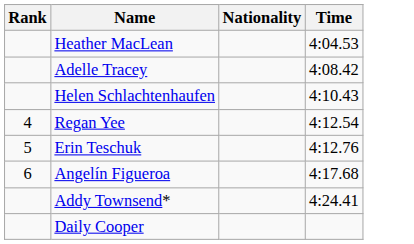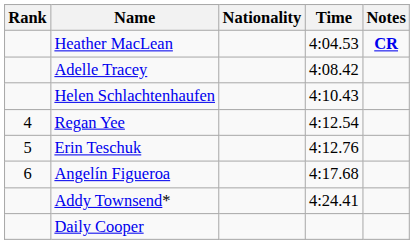 <table class="wikitable sortable" style="text-align:center">
 <tr>
 <th>Rank</th>
 <th>Name</th>
 <th>Nationality</th>
 <th>Time</th>
+<th>Notes</th>
 </tr>
 <tr>
 <td></td>
 <td align=left><a href='#'>Heather MacLean</a></td>
 <td align=left></td>
 <td>4:04.53</td>
+<td><strong><a href='#'>CR</a></strong></td>
 </tr>
 <tr>
 <td></td>
 <td align=left><a href='#'>Adelle Tracey</a></td>
 <td align=left></td>
 <td>4:08.42</td>
+<td></td>
 </tr>
 <tr>
 <td></td>
 <td align=left><a href='#'>Helen Schlachtenhaufen</a></td>
 <td align=left></td>
 <td>4:10.43</td>
+<td></td>
 </tr>
 <tr>
 <td>4</td>
 <td align=left><a href='#'>Regan Yee</a></td>
 <td align=left></td>
 <td>4:12.54</td>
+<td></td>
 </tr>
 <tr>
 <td>5</td>
 <td align=left><a href='#'>Erin Teschuk</a></td>
 <td align=left></td>
 <td>4:12.76</td>
+<td></td>
 </tr>
 <tr>
 <td>6</td>
 <td align=left><a href='#'>Angelín Figueroa</a></td>
 <td align=left></td>
 <td>4:17.68</td>
+<td></td>
 </tr>
 <tr>
 <td></td>
 <td align=left><a href='#'>Addy Townsend</a>*</td>
 <td align=left></td>
 <td>4:24.41</td>
+<td></td>
 </tr>
 <tr>
 <td></td>
 <td align=left><a href='#'>Daily Cooper</a></td>
 <td align=left></td>
 <td></td>
+<td></td>
 </tr>
 </table>
